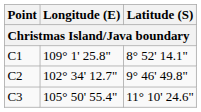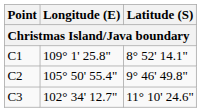 <table class="wikitable">
 <tr>
 <th>Point</th>
 <th>Longitude (E)</th>
 <th>Latitude (S)</th>
 </tr>
 <tr>
 <th colspan="5" style="text-align:left">Christmas Island/Java boundary</th>
 </tr>
 <tr>
 <td>C1</td>
 <td>109° 1' 25.8"</td>
 <td>8° 52' 14.1"</td>
 </tr>
 <tr>
 <td>C2</td>
-<td>102° 34' 12.7"</td>
+<td>105° 50' 55.4"</td>
 <td>9° 46' 49.8"</td>
 </tr>
 <tr>
 <td>C3</td>
-<td>105° 50' 55.4"</td>
+<td>102° 34' 12.7"</td>
 <td>11° 10' 24.6"</td>
 </tr>
 </table>
